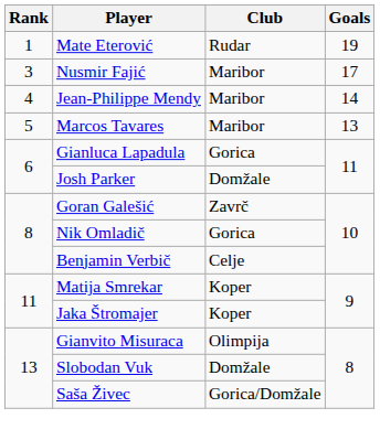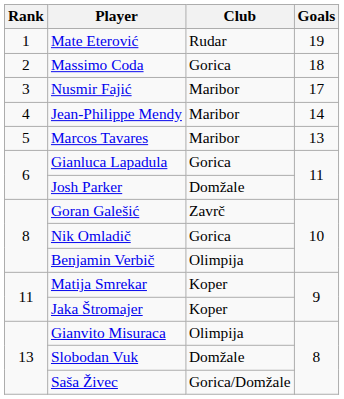 <table class="wikitable" style="text-align:center">
 <tr>
 <th>Rank</th>
 <th>Player</th>
 <th>Club</th>
 <th>Goals</th>
 </tr>
 <tr>
 <td rowspan="1">1</td>
 <td align="left"> <a href='#'>Mate Eterović</a></td>
 <td align="left">Rudar</td>
 <td rowspan="1">19</td>
+</tr>
+<tr>
+<td rowspan="1">2</td>
+<td align="left"> <a href='#'>Massimo Coda</a></td>
+<td align="left">Gorica</td>
+<td rowspan="1">18</td>
 </tr>
 <tr>
 <td rowspan="1">3</td>
 <td align="left"> <a href='#'>Nusmir Fajić</a></td>
 <td align="left">Maribor</td>
 <td rowspan="1">17</td>
 </tr>
 <tr>
 <td rowspan="1">4</td>
 <td align="left"> <a href='#'>Jean-Philippe Mendy</a></td>
 <td align="left">Maribor</td>
 <td rowspan="1">14</td>
 </tr>
 <tr>
 <td rowspan="1">5</td>
 <td align="left"> <a href='#'>Marcos Tavares</a></td>
 <td align="left">Maribor</td>
 <td rowspan="1">13</td>
 </tr>
 <tr>
 <td rowspan="2">6</td>
 <td align="left"> <a href='#'>Gianluca Lapadula</a></td>
 <td align="left">Gorica</td>
 <td rowspan="2">11</td>
 </tr>
 <tr>
 <td align="left"> <a href='#'>Josh Parker</a></td>
 <td align="left">Domžale</td>
 </tr>
 <tr>
 <td rowspan="3">8</td>
 <td align="left"> <a href='#'>Goran Galešić</a></td>
 <td align="left">Zavrč</td>
 <td rowspan="3">10</td>
 </tr>
 <tr>
 <td align="left"> <a href='#'>Nik Omladič</a></td>
 <td align="left">Gorica</td>
 </tr>
 <tr>
 <td align="left"> <a href='#'>Benjamin Verbič</a></td>
-<td align="left">Celje</td>
+<td align="left">Olimpija</td>
 </tr>
 <tr>
 <td rowspan="2">11</td>
 <td align="left"> <a href='#'>Matija Smrekar</a></td>
 <td align="left">Koper</td>
 <td rowspan="2">9</td>
 </tr>
 <tr>
 <td align="left"> <a href='#'>Jaka Štromajer</a></td>
 <td align="left">Koper</td>
 </tr>
 <tr>
 <td rowspan="3">13</td>
 <td align="left"> <a href='#'>Gianvito Misuraca</a></td>
 <td align="left">Olimpija</td>
 <td rowspan="3">8</td>
 </tr>
 <tr>
 <td align="left"> <a href='#'>Slobodan Vuk</a></td>
 <td align="left">Domžale</td>
 </tr>
 <tr>
 <td align="left"> <a href='#'>Saša Živec</a></td>
 <td align="left">Gorica/Domžale</td>
 </tr>
 </table>
